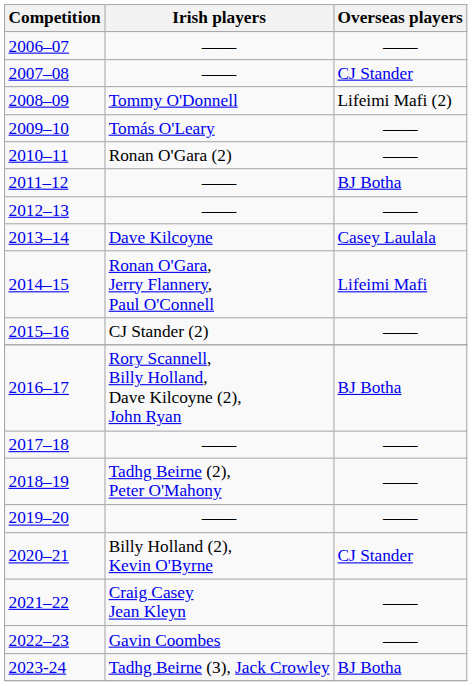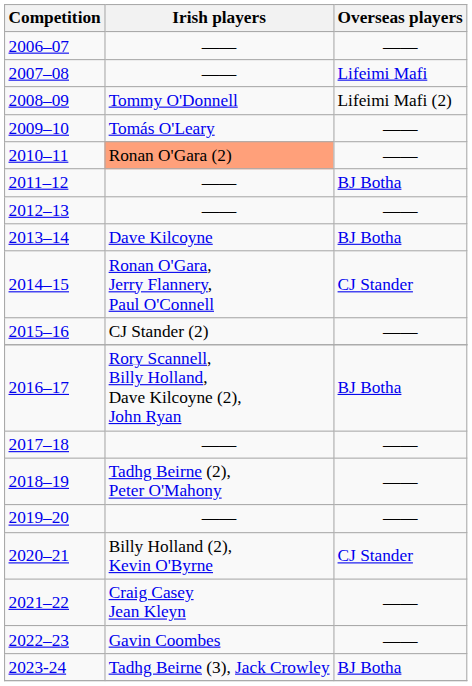 <table class="wikitable collapsible collapsed">
 <tr>
 <th>Competition</th>
 <th>Irish players</th>
 <th>Overseas players</th>
 </tr>
 <tr>
 <td><a href='#'>2006–07</a></td>
 <td align=center>——</td>
 <td align=center>——</td>
 </tr>
 <tr>
 <td><a href='#'>2007–08</a></td>
 <td align=center>——</td>
-<td> <a href='#'>CJ Stander</a></td>
+<td> <a href='#'>Lifeimi Mafi</a></td>
 </tr>
 <tr>
 <td><a href='#'>2008–09</a></td>
 <td><a href='#'>Tommy O'Donnell</a></td>
 <td> Lifeimi Mafi (2)</td>
 </tr>
 <tr>
 <td><a href='#'>2009–10</a></td>
 <td><a href='#'>Tomás O'Leary</a></td>
 <td align=center>——</td>
 </tr>
 <tr>
 <td><a href='#'>2010–11</a></td>
-<td>Ronan O'Gara (2)</td>
+<td style="background: lightsalmon;">Ronan O'Gara (2)</td>
 <td align=center>——</td>
 </tr>
 <tr>
 <td><a href='#'>2011–12</a></td>
 <td align=center>——</td>
 <td> <a href='#'>BJ Botha</a></td>
 </tr>
 <tr>
 <td><a href='#'>2012–13</a></td>
 <td align=center>——</td>
 <td align=center>——</td>
 </tr>
 <tr>
 <td><a href='#'>2013–14</a></td>
 <td><a href='#'>Dave Kilcoyne</a></td>
-<td> <a href='#'>Casey Laulala</a></td>
+<td> <a href='#'>BJ Botha</a></td>
 </tr>
 <tr>
 <td><a href='#'>2014–15</a></td>
 <td><a href='#'>Ronan O'Gara</a>, <br>  <a href='#'>Jerry Flannery</a>, <br> <a href='#'>Paul O'Connell</a></td>
-<td> <a href='#'>Lifeimi Mafi</a></td>
+<td> <a href='#'>CJ Stander</a></td>
 </tr>
 <tr>
 <td><a href='#'>2015–16</a></td>
 <td>CJ Stander (2)</td>
 <td align=center>——</td>
 </tr>
 <tr |align=left|>
 </tr>
 <tr>
 <td><a href='#'>2016–17</a></td>
 <td><a href='#'>Rory Scannell</a>, <br> <a href='#'>Billy Holland</a>, <br> Dave Kilcoyne (2), <br> <a href='#'>John Ryan</a></td>
 <td> <a href='#'>BJ Botha</a></td>
 </tr>
 <tr>
 <td><a href='#'>2017–18</a></td>
 <td align=center>——</td>
 <td align=center>——</td>
 </tr>
 <tr>
 <td><a href='#'>2018–19</a></td>
 <td><a href='#'>Tadhg Beirne</a> (2), <br> <a href='#'>Peter O'Mahony</a></td>
 <td align=center>——</td>
 </tr>
 <tr>
 <td><a href='#'>2019–20</a></td>
 <td align=center>——</td>
 <td align=center>——</td>
 </tr>
 <tr>
 <td><a href='#'>2020–21</a></td>
 <td>Billy Holland (2), <br> <a href='#'>Kevin O'Byrne</a></td>
 <td> <a href='#'>CJ Stander</a></td>
 </tr>
 <tr>
 <td><a href='#'>2021–22</a></td>
 <td><a href='#'>Craig Casey</a> <br> <a href='#'>Jean Kleyn</a></td>
 <td align=center>——</td>
 </tr>
 <tr>
 <td><a href='#'>2022–23</a></td>
 <td><a href='#'>Gavin Coombes</a></td>
 <td align=center>——</td>
 </tr>
 <tr>
 <td><a href='#'>2023-24</a></td>
 <td><a href='#'>Tadhg Beirne</a> (3), <a href='#'>Jack Crowley</a></td>
 <td> <a href='#'>BJ Botha</a></td>
 </tr>
 <tr>
 </tr>
 </table>
